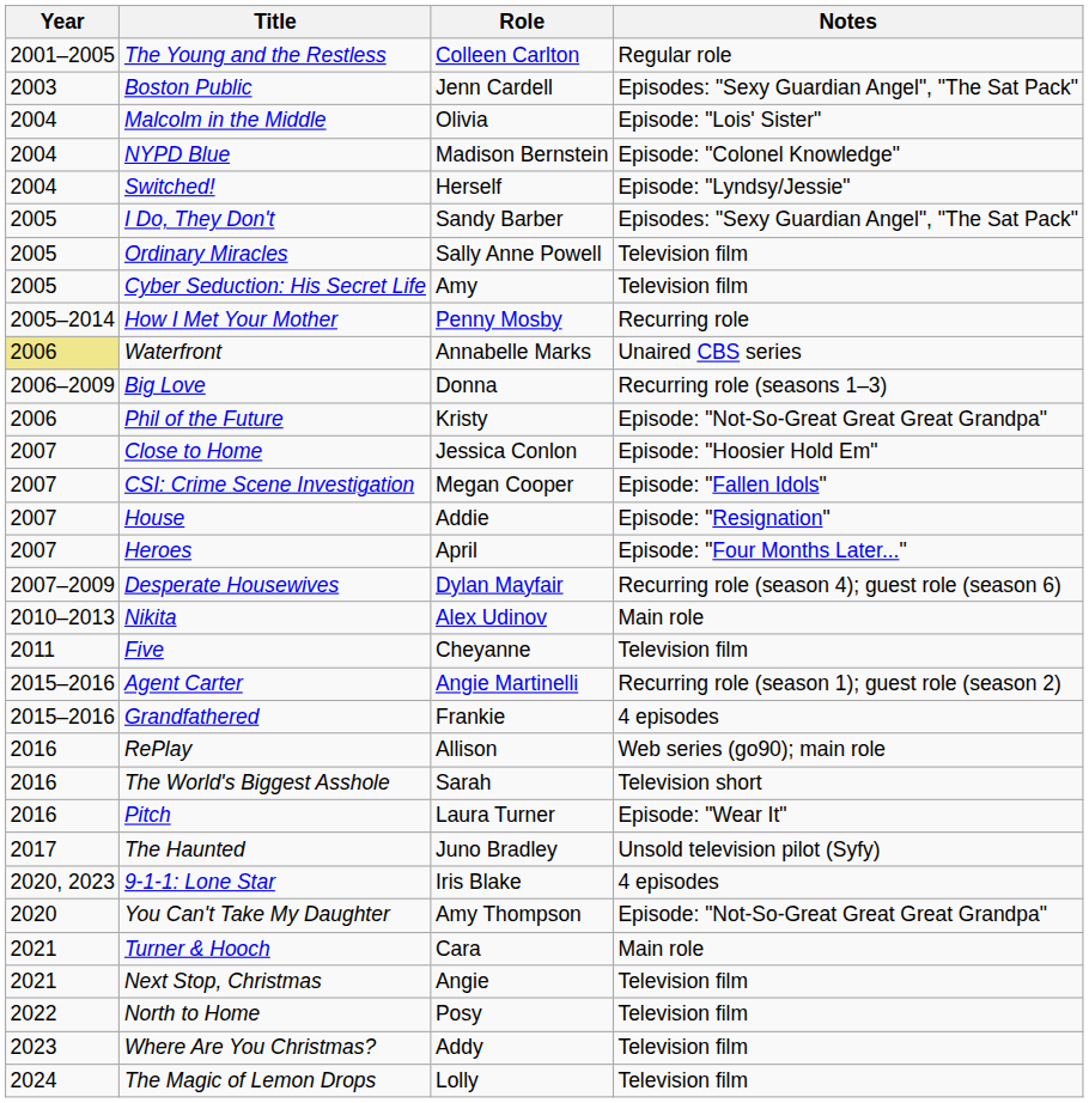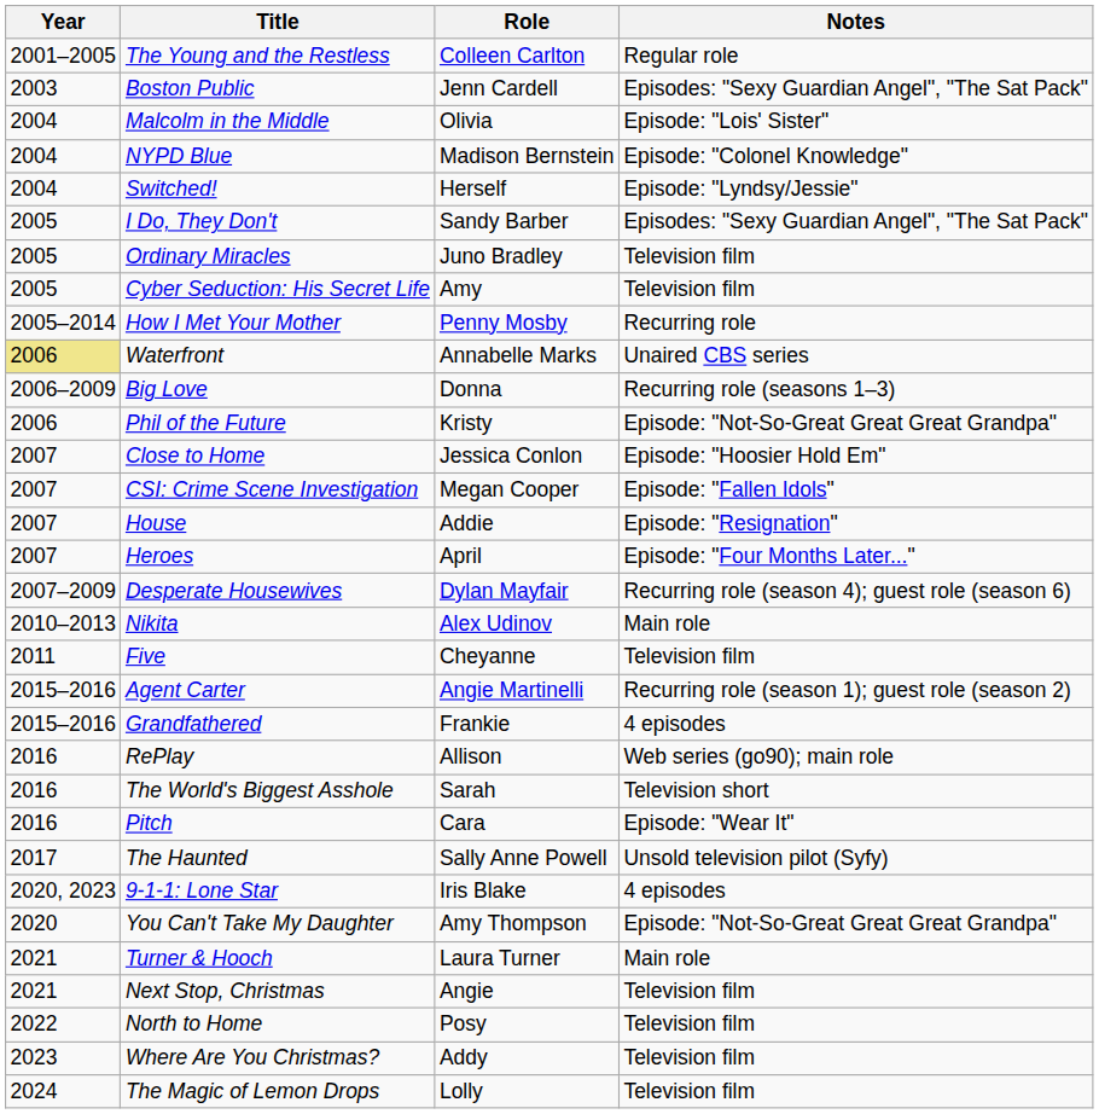 <table class="wikitable sortable">
 <tr>
 <th>Year</th>
 <th>Title</th>
 <th>Role</th>
 <th class="unsortable">Notes</th>
 </tr>
 <tr>
 <td>2001–2005</td>
 <td><em><a href='#'>The Young and the Restless</a></em></td>
 <td><a href='#'>Colleen Carlton</a></td>
 <td>Regular role</td>
 </tr>
 <tr>
 <td>2003</td>
 <td><em><a href='#'>Boston Public</a></em></td>
 <td>Jenn Cardell</td>
 <td>Episodes: "Sexy Guardian Angel", "The Sat Pack"</td>
 </tr>
 <tr>
 <td>2004</td>
 <td><em><a href='#'>Malcolm in the Middle</a></em></td>
 <td>Olivia</td>
 <td>Episode: "Lois' Sister"</td>
 </tr>
 <tr>
 <td>2004</td>
 <td><em><a href='#'>NYPD Blue</a></em></td>
 <td>Madison Bernstein</td>
 <td>Episode: "Colonel Knowledge"</td>
 </tr>
 <tr>
 <td>2004</td>
 <td><em><a href='#'>Switched!</a></em></td>
 <td>Herself</td>
 <td>Episode: "Lyndsy/Jessie"</td>
 </tr>
 <tr>
 <td>2005</td>
 <td><em><a href='#'>I Do, They Don't</a></em></td>
 <td>Sandy Barber</td>
 <td>Episodes: "Sexy Guardian Angel", "The Sat Pack"</td>
 </tr>
 <tr>
 <td>2005</td>
 <td><em><a href='#'>Ordinary Miracles</a></em></td>
-<td>Sally Anne Powell</td>
+<td>Juno Bradley</td>
 <td>Television film</td>
 </tr>
 <tr>
 <td>2005</td>
 <td><em><a href='#'>Cyber Seduction: His Secret Life</a></em></td>
 <td>Amy</td>
 <td>Television film</td>
 </tr>
 <tr>
 <td>2005–2014</td>
 <td><em><a href='#'>How I Met Your Mother</a></em></td>
 <td><a href='#'>Penny Mosby</a></td>
 <td>Recurring role</td>
 </tr>
 <tr>
 <td style="background: khaki;">2006</td>
 <td><em>Waterfront</em></td>
 <td>Annabelle Marks</td>
 <td>Unaired <a href='#'>CBS</a> series</td>
 </tr>
 <tr>
 <td>2006–2009</td>
 <td><em><a href='#'>Big Love</a></em></td>
 <td>Donna</td>
 <td>Recurring role (seasons 1–3)</td>
 </tr>
 <tr>
 <td>2006</td>
 <td><em><a href='#'>Phil of the Future</a></em></td>
 <td>Kristy</td>
 <td>Episode: "Not-So-Great Great Great Grandpa"</td>
 </tr>
 <tr>
 <td>2007</td>
 <td><em><a href='#'>Close to Home</a></em></td>
 <td>Jessica Conlon</td>
 <td>Episode: "Hoosier Hold Em"</td>
 </tr>
 <tr>
 <td>2007</td>
 <td><em><a href='#'>CSI: Crime Scene Investigation</a></em></td>
 <td>Megan Cooper</td>
 <td>Episode: "<a href='#'>Fallen Idols</a>"</td>
 </tr>
 <tr>
 <td>2007</td>
 <td><em><a href='#'>House</a></em></td>
 <td>Addie</td>
 <td>Episode: "<a href='#'>Resignation</a>"</td>
 </tr>
 <tr>
 <td>2007</td>
 <td><em><a href='#'>Heroes</a></em></td>
 <td>April</td>
 <td>Episode: "<a href='#'>Four Months Later...</a>"</td>
 </tr>
 <tr>
 <td>2007–2009</td>
 <td><em><a href='#'>Desperate Housewives</a></em></td>
 <td><a href='#'>Dylan Mayfair</a></td>
 <td>Recurring role (season 4); guest role (season 6)</td>
 </tr>
 <tr>
 <td>2010–2013</td>
 <td><em><a href='#'>Nikita</a></em></td>
 <td><a href='#'>Alex Udinov</a></td>
 <td>Main role</td>
 </tr>
 <tr>
 <td>2011</td>
 <td><em><a href='#'>Five</a></em></td>
 <td>Cheyanne</td>
 <td>Television film</td>
 </tr>
 <tr>
 <td>2015–2016</td>
 <td><em><a href='#'>Agent Carter</a></em></td>
 <td><a href='#'>Angie Martinelli</a></td>
 <td>Recurring role (season 1); guest role (season 2)</td>
 </tr>
 <tr>
 <td>2015–2016</td>
 <td><em><a href='#'>Grandfathered</a></em></td>
 <td>Frankie</td>
 <td>4 episodes</td>
 </tr>
 <tr>
 <td>2016</td>
 <td><em>RePlay</em></td>
 <td>Allison</td>
 <td>Web series (go90); main role</td>
 </tr>
 <tr>
 <td>2016</td>
 <td><em>The World's Biggest Asshole</em></td>
 <td>Sarah</td>
 <td>Television short</td>
 </tr>
 <tr>
 <td>2016</td>
 <td><em><a href='#'>Pitch</a></em></td>
-<td>Laura Turner</td>
+<td>Cara</td>
 <td>Episode: "Wear It"</td>
 </tr>
 <tr>
 <td>2017</td>
 <td><em>The Haunted</em></td>
-<td>Juno Bradley</td>
+<td>Sally Anne Powell</td>
 <td>Unsold television pilot (Syfy)</td>
 </tr>
 <tr>
 <td>2020, 2023</td>
 <td><em><a href='#'>9-1-1: Lone Star</a></em></td>
 <td>Iris Blake</td>
 <td>4 episodes</td>
 </tr>
 <tr>
 <td>2020</td>
 <td><em>You Can't Take My Daughter</em></td>
 <td>Amy Thompson</td>
 <td>Episode: "Not-So-Great Great Great Grandpa"</td>
 </tr>
 <tr>
 <td>2021</td>
 <td><em><a href='#'>Turner & Hooch</a></em></td>
-<td>Cara</td>
+<td>Laura Turner</td>
 <td>Main role</td>
 </tr>
 <tr>
 <td>2021</td>
 <td><em>Next Stop, Christmas</em></td>
 <td>Angie</td>
 <td>Television film</td>
 </tr>
 <tr>
 <td>2022</td>
 <td><em>North to Home</em></td>
 <td>Posy</td>
 <td>Television film</td>
 </tr>
 <tr>
 <td>2023</td>
 <td><em>Where Are You Christmas?</em></td>
 <td>Addy</td>
 <td>Television film</td>
 </tr>
 <tr>
 <td>2024</td>
 <td><em>The Magic of Lemon Drops</em></td>
 <td>Lolly</td>
 <td>Television film</td>
 </tr>
 </table>
